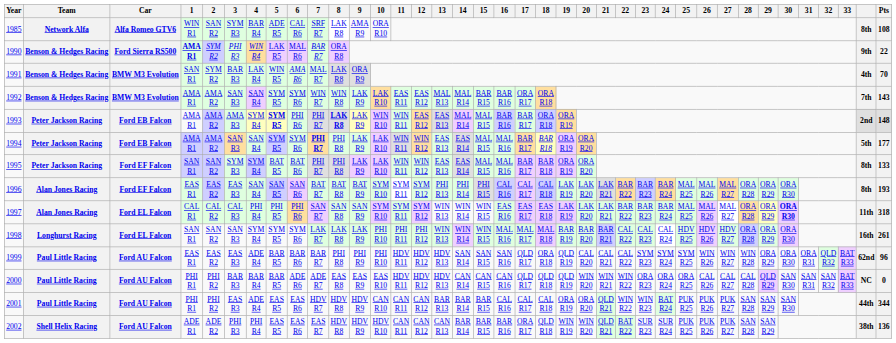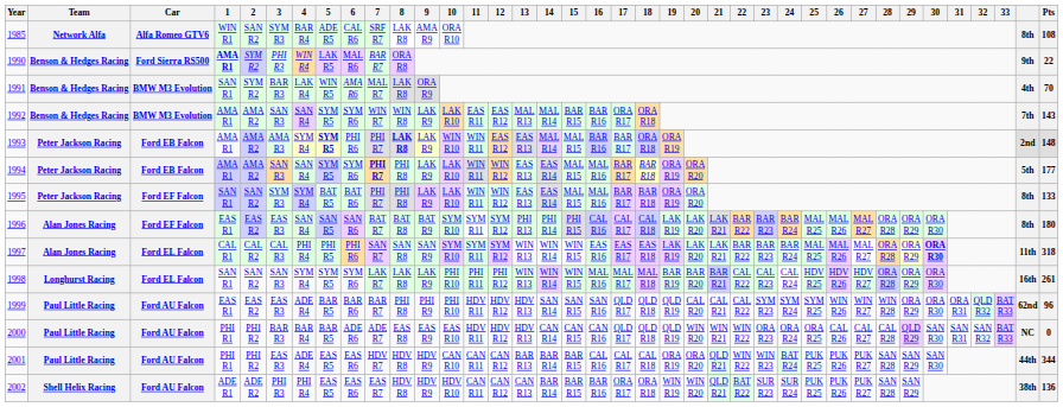 <table class="wikitable" style="text-align:center; font-size:75%">
 <tr>
 <th>Year</th>
 <th>Team</th>
 <th>Car</th>
 <th>1</th>
 <th>2</th>
 <th>3</th>
 <th>4</th>
 <th>5</th>
 <th>6</th>
 <th>7</th>
 <th>8</th>
 <th>9</th>
 <th>10</th>
 <th>11</th>
 <th>12</th>
 <th>13</th>
 <th>14</th>
 <th>15</th>
 <th>16</th>
 <th>17</th>
 <th>18</th>
 <th>19</th>
 <th>20</th>
 <th>21</th>
 <th>22</th>
 <th>23</th>
 <th>24</th>
 <th>25</th>
 <th>26</th>
 <th>27</th>
 <th>28</th>
 <th>29</th>
 <th>30</th>
 <th>31</th>
 <th>32</th>
 <th>33</th>
 <th></th>
 <th>Pts</th>
 </tr>
 <tr>
 <td><a href='#'>1985</a></td>
 <th nowrap><a href='#'>Network Alfa</a></th>
 <th nowrap><a href='#'>Alfa Romeo GTV6</a></th>
 <td style="background:#DFFFDF;"><a href='#'>WIN<br>R1</a><br></td>
 <td style="background:#DFFFDF;"><a href='#'>SAN<br>R2</a><br></td>
 <td style="background:#DFFFDF;"><a href='#'>SYM<br>R3</a><br></td>
 <td style="background:#DFFFDF;"><a href='#'>BAR<br>R4</a><br></td>
 <td style="background:#DFFFDF;"><a href='#'>ADE<br>R5</a><br></td>
 <td style="background:#DFFFDF;"><a href='#'>CAL<br>R6</a><br></td>
 <td style="background:#DFFFDF;"><a href='#'>SRF<br>R7</a><br></td>
 <td style="background:#FFFFFF;"><a href='#'>LAK<br>R8</a><br></td>
 <td><a href='#'>AMA<br>R9</a></td>
 <td><a href='#'>ORA<br>R10</a></td>
 <td colspan=23></td>
 <th>8th</th>
 <th>108</th>
 </tr>
 <tr>
 <td><a href='#'>1990</a></td>
 <th nowrap><a href='#'>Benson & Hedges Racing</a></th>
 <th nowrap><a href='#'>Ford Sierra RS500</a></th>
 <td style="background:#DFFFDF;"><strong><a href='#'>AMA<br>R1</a></strong><br></td>
 <td style="background:#CFCFFF;"><em><a href='#'>SYM<br>R2</a></em><br></td>
 <td style="background:#DFFFDF;"><em><a href='#'>PHI<br>R3</a></em><br></td>
 <td style="background:#ffdf9f;"><em><a href='#'>WIN<br>R4</a></em><br></td>
 <td style="background:#EFCFFF;"><a href='#'>LAK<br>R5</a><br></td>
 <td style="background:#EFCFFF;"><a href='#'>MAL<br>R6</a><br></td>
 <td style="background:#DFFFDF;"><em><a href='#'>BAR<br>R7</a></em><br></td>
 <td style="background:#EFCFFF;"><a href='#'>ORA<br>R8</a><br></td>
 <td colspan=25></td>
 <th>9th</th>
 <th>22</th>
 </tr>
 <tr>
 <td><a href='#'>1991</a></td>
 <th nowrap><a href='#'>Benson & Hedges Racing</a></th>
 <th nowrap><a href='#'>BMW M3 Evolution</a></th>
 <td style="background:#DFFFDF;"><a href='#'>SAN<br>R1</a><br></td>
 <td style="background:#DFFFDF;"><a href='#'>SYM<br>R2</a><br></td>
 <td style="background:#DFFFDF;"><a href='#'>BAR<br>R3</a><br></td>
 <td style="background:#DFFFDF;"><a href='#'>LAK<br>R4</a><br></td>
 <td style="background:#DFFFDF;"><a href='#'>WIN<br>R5</a><br></td>
 <td style="background:#DFFFDF;"><em><a href='#'>AMA<br>R6</a></em><br></td>
 <td style="background:#DFFFDF;"><a href='#'>MAL<br>R7</a><br></td>
 <td style="background:#DFDFDF;"><a href='#'>LAK<br>R8</a><br></td>
 <td style="background:#DFDFDF;"><a href='#'>ORA<br>R9</a><br></td>
 <td colspan=24></td>
 <th>4th</th>
 <th>70</th>
 </tr>
 <tr>
 <td><a href='#'>1992</a></td>
 <th nowrap><a href='#'>Benson & Hedges Racing</a></th>
 <th nowrap><a href='#'>BMW M3 Evolution</a></th>
 <td style="background:#DFFFDF;"><a href='#'>AMA<br>R1</a><br></td>
 <td style="background:#DFFFDF;"><a href='#'>AMA<br>R2</a><br></td>
 <td style="background:#DFFFDF;"><a href='#'>SAN<br>R3</a><br></td>
 <td style="background:#EFCFFF;"><a href='#'>SAN<br>R4</a><br></td>
 <td style="background:#DFFFDF;"><a href='#'>SYM<br>R5</a><br></td>
 <td style="background:#DFFFDF;"><a href='#'>SYM<br>R6</a><br></td>
 <td style="background:#DFFFDF;"><a href='#'>WIN<br>R7</a><br></td>
 <td style="background:#DFFFDF;"><a href='#'>WIN<br>R8</a><br></td>
 <td style="background:#DFFFDF;"><a href='#'>LAK<br>R9</a><br></td>
 <td style="background:#ffdf9f;"><a href='#'>LAK<br>R10</a><br></td>
 <td style="background:#DFFFDF;"><a href='#'>EAS<br>R11</a><br></td>
 <td style="background:#DFFFDF;"><a href='#'>EAS<br>R12</a><br></td>
 <td style="background:#DFFFDF;"><a href='#'>MAL<br>R13</a><br></td>
 <td style="background:#DFFFDF;"><a href='#'>MAL<br>R14</a><br></td>
 <td style="background:#DFFFDF;"><a href='#'>BAR<br>R15</a><br></td>
 <td style="background:#DFFFDF;"><a href='#'>BAR<br>R16</a><br></td>
 <td style="background:#DFFFDF;"><a href='#'>ORA<br>R17</a><br></td>
 <td style="background:#ffdf9f;"><a href='#'>ORA<br>R18</a><br></td>
 <td colspan=15></td>
 <th>7th</th>
 <th>143</th>
 </tr>
 <tr>
 <td><a href='#'>1993</a></td>
 <th nowrap><a href='#'>Peter Jackson Racing</a></th>
 <th nowrap><a href='#'>Ford EB Falcon</a></th>
 <td><a href='#'>AMA<br>R1</a></td>
 <td style="background:#CFCFFF;"><a href='#'>AMA<br>R2</a><br></td>
 <td style="background:#DFFFDF;"><a href='#'>AMA<br>R3</a><br></td>
 <td style="background:#FFFFBF;"><a href='#'>SYM<br>R4</a><br></td>
 <td style="background:#FFFFBF;"><strong><a href='#'>SYM<br>R5</a></strong><br></td>
 <td style="background:#DFFFDF;"><a href='#'>PHI<br>R6</a><br></td>
 <td style="background:#DFDFDF;"><a href='#'>PHI<br>R7</a><br></td>
 <td style="background:#DFDFDF;"><strong><a href='#'>LAK<br>R8</a></strong><br></td>
 <td style="background:#FFFFBF;"><a href='#'>LAK<br>R9</a><br></td>
 <td style="background:#EFCFFF;"><a href='#'>WIN<br>R10</a><br></td>
 <td style="background:#DFFFDF;"><a href='#'>WIN<br>R11</a><br></td>
 <td style="background:#ffdf9f;"><a href='#'>EAS<br>R12</a><br></td>
 <td style="background:#DFDFDF;"><a href='#'>EAS<br>R13</a><br></td>
 <td style="background:#EFCFFF;"><a href='#'>MAL<br>R14</a><br></td>
 <td style="background:#DFFFDF;"><a href='#'>MAL<br>R15</a><br></td>
 <td style="background:#CFCFFF;"><a href='#'>BAR<br>R16</a><br></td>
 <td style="background:#DFFFDF;"><a href='#'>BAR<br>R17</a><br></td>
 <td style="background:#CFCFFF;"><a href='#'>ORA<br>R18</a><br></td>
 <td style="background:#ffdf9f;"><a href='#'>ORA<br>R19</a><br></td>
 <td colspan=14></td>
 <th style="background:#dfdfdf;">2nd</th>
 <th style="background:#dfdfdf;">148</th>
 </tr>
 <tr>
 <td><a href='#'>1994</a></td>
 <th nowrap><a href='#'>Peter Jackson Racing</a></th>
 <th nowrap><a href='#'>Ford EB Falcon</a></th>
 <td style="background:#CFCFFF;"><a href='#'>AMA<br>R1</a><br></td>
 <td style="background:#CFCFFF;"><a href='#'>AMA<br>R2</a><br></td>
 <td style="background:#ffdf9f;"><a href='#'>SAN<br>R3</a><br></td>
 <td style="background:#DFFFDF;"><a href='#'>SAN<br>R4</a><br></td>
 <td style="background:#CFCFFF;"><a href='#'>SYM<br>R5</a><br></td>
 <td style="background:#DFFFDF;"><a href='#'>SYM<br>R6</a><br></td>
 <td style="background:#ffdf9f;"><strong><a href='#'>PHI<br>R7</a></strong><br></td>
 <td style="background:#DFFFDF;"><a href='#'>PHI<br>R8</a><br></td>
 <td style="background:#DFFFDF;"><a href='#'>LAK<br>R9</a><br></td>
 <td style="background:#EFCFFF;"><a href='#'>LAK<br>R10</a><br></td>
 <td style="background:#DFDFDF;"><a href='#'>WIN<br>R11</a><br></td>
 <td style="background:#ffdf9f;"><a href='#'>WIN<br>R12</a><br></td>
 <td style="background:#DFFFDF;"><a href='#'>EAS<br>R13</a><br></td>
 <td style="background:#DFDFDF;"><a href='#'>EAS<br>R14</a><br></td>
 <td style="background:#DFFFDF;"><a href='#'>MAL<br>R15</a><br></td>
 <td style="background:#DFFFDF;"><a href='#'>MAL<br>R16</a><br></td>
 <td style="background:#ffdf9f;"><a href='#'>BAR<br>R17</a><br></td>
 <td style="background:#FFFFBF;"><em><a href='#'>BAR<br>R18</a></em><br></td>
 <td style="background:#EFCFFF;"><a href='#'>ORA<br>R19</a><br></td>
 <td style="background:#ffdf9f;"><a href='#'>ORA<br>R20</a><br></td>
 <td colspan=13></td>
 <th>5th</th>
 <th>177</th>
 </tr>
 <tr>
 <td><a href='#'>1995</a></td>
 <th nowrap><a href='#'>Peter Jackson Racing</a></th>
 <th nowrap><a href='#'>Ford EF Falcon</a></th>
 <td style="background:#CFCFFF;"><a href='#'>SAN<br>R1</a><br></td>
 <td style="background:#CFCFFF;"><a href='#'>SAN<br>R2</a><br></td>
 <td style="background:#DFFFDF;"><a href='#'>SYM<br>R3</a><br></td>
 <td style="background:#CFCFFF;"><a href='#'>SYM<br>R4</a><br></td>
 <td style="background:#DFFFDF;"><a href='#'>BAT<br>R5</a><br></td>
 <td style="background:#DFFFDF;"><a href='#'>BAT<br>R6</a><br></td>
 <td style="background:#DFDFDF;"><a href='#'>PHI<br>R7</a><br></td>
 <td style="background:#DFDFDF;"><a href='#'>PHI<br>R8</a><br></td>
 <td style="background:#EFCFFF;"><a href='#'>LAK<br>R9</a><br></td>
 <td style="background:#EFCFFF;"><a href='#'>LAK<br>R10</a><br></td>
 <td style="background:#DFFFDF;"><a href='#'>WIN<br>R11</a><br></td>
 <td style="background:#DFFFDF;"><a href='#'>WIN<br>R12</a><br></td>
 <td style="background:#DFFFDF;"><a href='#'>EAS<br>R13</a><br></td>
 <td style="background:#DFDFDF;"><a href='#'>EAS<br>R14</a><br></td>
 <td style="background:#DFFFDF;"><a href='#'>MAL<br>R15</a><br></td>
 <td style="background:#DFFFDF;"><a href='#'>MAL<br>R16</a><br></td>
 <td style="background:#EFCFFF;"><a href='#'>BAR<br>R17</a><br></td>
 <td style="background:#EFCFFF;"><a href='#'>BAR<br>R18</a><br></td>
 <td style="background:#EFCFFF;"><a href='#'>ORA<br>R19</a><br></td>
 <td style="background:#DFFFDF;"><a href='#'>ORA<br>R20</a><br></td>
 <td colspan=13></td>
 <th>8th</th>
 <th>133</th>
 </tr>
 <tr>
 <td><a href='#'>1996</a></td>
 <th nowrap><a href='#'>Alan Jones Racing</a></th>
 <th nowrap><a href='#'>Ford EF Falcon</a></th>
 <td style="background:#DFFFDF;"><a href='#'>EAS<br>R1</a><br></td>
 <td style="background:#CFCFFF;"><a href='#'>EAS<br>R2</a><br></td>
 <td style="background:#DFFFDF;"><a href='#'>EAS<br>R3</a><br></td>
 <td style="background:#DFFFDF;"><a href='#'>SAN<br>R4</a><br></td>
 <td style="background:#CFCFFF;"><a href='#'>SAN<br>R5</a><br></td>
 <td style="background:#EFCFFF;"><a href='#'>SAN<br>R6</a><br></td>
 <td style="background:#DFFFDF;"><a href='#'>BAT<br>R7</a><br></td>
 <td style="background:#DFFFDF;"><a href='#'>BAT<br>R8</a><br></td>
 <td style="background:#DFFFDF;"><a href='#'>BAT<br>R9</a><br></td>
 <td style="background:#DFFFDF;"><a href='#'>SYM<br>R10</a><br></td>
 <td style="background:#FFFFFF;"><a href='#'>SYM<br>R11</a><br></td>
 <td style="background:#DFFFDF;"><a href='#'>SYM<br>R12</a><br></td>
 <td style="background:#DFFFDF;"><a href='#'>PHI<br>R13</a><br></td>
 <td style="background:#DFFFDF;"><a href='#'>PHI<br>R14</a><br></td>
 <td style="background:#DFDFDF;"><a href='#'>PHI<br>R15</a><br></td>
 <td style="background:#CFCFFF;"><a href='#'>CAL<br>R16</a><br></td>
 <td style="background:#EFCFFF;"><a href='#'>CAL<br>R17</a><br></td>
 <td style="background:#CFCFFF;"><a href='#'>CAL<br>R18</a><br></td>
 <td style="background:#DFFFDF;"><a href='#'>LAK<br>R19</a><br></td>
 <td style="background:#DFFFDF;"><a href='#'>LAK<br>R20</a><br></td>
 <td style="background:#DFDFDF;"><a href='#'>LAK<br>R21</a><br></td>
 <td style="background:#ffdf9f;"><a href='#'>BAR<br>R22</a><br></td>
 <td style="background:#CFCFFF;"><a href='#'>BAR<br>R23</a><br></td>
 <td style="background:#ffdf9f;"><a href='#'>BAR<br>R24</a><br></td>
 <td style="background:#DFFFDF;"><a href='#'>MAL<br>R25</a><br></td>
 <td style="background:#DFFFDF;"><a href='#'>MAL<br>R26</a><br></td>
 <td style="background:#ffdf9f;"><a href='#'>MAL<br>R27</a><br></td>
 <td style="background:#DFFFDF;"><a href='#'>ORA<br>R28</a><br></td>
 <td style="background:#DFFFDF;"><a href='#'>ORA<br>R29</a><br></td>
 <td style="background:#DFFFDF;"><a href='#'>ORA<br>R30</a><br></td>
 <td colspan=3></td>
 <th>8th</th>
-<th>193</th>
+<th>180</th>
 </tr>
 <tr>
 <td><a href='#'>1997</a></td>
 <th nowrap><a href='#'>Alan Jones Racing</a></th>
 <th nowrap><a href='#'>Ford EL Falcon</a></th>
 <td style="background:#DFFFDF;"><a href='#'>CAL<br>R1</a><br></td>
 <td style="background:#DFFFDF;"><a href='#'>CAL<br>R2</a><br></td>
 <td style="background:#DFFFDF;"><a href='#'>CAL<br>R3</a><br></td>
 <td style="background:#DFFFDF;"><a href='#'>PHI<br>R4</a><br></td>
 <td style="background:#DFFFDF;"><a href='#'>PHI<br>R5</a><br></td>
 <td style="background:#ffdf9f;"><a href='#'>PHI<br>R6</a><br></td>
 <td style="background:#EFCFFF;"><a href='#'>SAN<br>R7</a><br></td>
 <td style="background:#DFFFDF;"><a href='#'>SAN<br>R8</a><br></td>
 <td style="background:#DFFFDF;"><a href='#'>SAN<br>R9</a><br></td>
 <td style="background:#EFCFFF;"><a href='#'>SYM<br>R10</a><br></td>
 <td style="background:#DFFFDF;"><a href='#'>SYM<br>R11</a><br></td>
 <td style="background:#EFCFFF;"><a href='#'>SYM<br>R12</a><br></td>
 <td><a href='#'>WIN<br>R13</a></td>
 <td><a href='#'>WIN<br>R14</a></td>
 <td><a href='#'>WIN<br>R15</a></td>
 <td style="background:#DFFFDF;"><a href='#'>EAS<br>R16</a><br></td>
 <td style="background:#EFCFFF;"><a href='#'>EAS<br>R17</a><br></td>
 <td style="background:#EFCFFF;"><a href='#'>EAS<br>R18</a><br></td>
 <td style="background:#EFCFFF;"><a href='#'>LAK<br>R19</a><br></td>
 <td style="background:#DFFFDF;"><a href='#'>LAK<br>R20</a><br></td>
 <td style="background:#DFFFDF;"><a href='#'>LAK<br>R21</a><br></td>
 <td style="background:#DFFFDF;"><a href='#'>BAR<br>R22</a><br></td>
 <td style="background:#DFFFDF;"><a href='#'>BAR<br>R23</a><br></td>
 <td style="background:#DFFFDF;"><a href='#'>BAR<br>R24</a><br></td>
 <td style="background:#DFFFDF;"><a href='#'>MAL<br>R25</a><br></td>
 <td style="background:#EFCFFF;"><a href='#'>MAL<br>R26</a><br></td>
 <td style="background:#FFFFFF;"><a href='#'>MAL<br>R27</a><br></td>
 <td style="background:#ffdf9f;"><a href='#'>ORA<br>R28</a><br></td>
 <td style="background:#FFFFBF;"><a href='#'>ORA<br>R29</a><br></td>
 <td style="background:#EFCFFF;"><strong><a href='#'>ORA<br>R30</a></strong><br></td>
 <td colspan=3></td>
 <th>11th</th>
 <th>318</th>
 </tr>
 <tr>
 <td><a href='#'>1998</a></td>
 <th nowrap><a href='#'>Longhurst Racing</a></th>
 <th nowrap><a href='#'>Ford EL Falcon</a></th>
 <td><a href='#'>SAN<br>R1</a></td>
 <td><a href='#'>SAN<br>R2</a></td>
 <td><a href='#'>SAN<br>R3</a></td>
 <td><a href='#'>SYM<br>R4</a></td>
 <td><a href='#'>SYM<br>R5</a></td>
 <td><a href='#'>SYM<br>R6</a></td>
 <td style="background:#DFFFDF;"><a href='#'>LAK<br>R7</a><br></td>
 <td style="background:#DFFFDF;"><a href='#'>LAK<br>R8</a><br></td>
 <td style="background:#DFFFDF;"><a href='#'>LAK<br>R9</a><br></td>
 <td style="background:#DFFFDF;"><a href='#'>PHI<br>R10</a><br></td>
 <td style="background:#DFFFDF;"><a href='#'>PHI<br>R11</a><br></td>
 <td style="background:#DFFFDF;"><a href='#'>PHI<br>R12</a><br></td>
 <td style="background:#DFFFDF;"><a href='#'>WIN<br>R13</a><br></td>
 <td style="background:#EFCFFF;"><a href='#'>WIN<br>R14</a><br></td>
 <td style="background:#DFFFDF;"><a href='#'>WIN<br>R15</a><br></td>
 <td style="background:#DFFFDF;"><a href='#'>MAL<br>R16</a><br></td>
 <td style="background:#DFFFDF;"><a href='#'>MAL<br>R17</a><br></td>
 <td style="background:#EFCFFF;"><a href='#'>MAL<br>R18</a><br></td>
 <td style="background:#DFFFDF;"><a href='#'>BAR<br>R19</a><br></td>
 <td style="background:#DFFFDF;"><a href='#'>BAR<br>R20</a><br></td>
 <td style="background:#CFCFFF;"><a href='#'>BAR<br>R21</a><br></td>
 <td style="background:#DFFFDF;"><a href='#'>CAL<br>R22</a><br></td>
 <td style="background:#DFFFDF;"><a href='#'>CAL<br>R23</a><br></td>
 <td style="background:#FFFFFF;"><a href='#'>CAL<br>R24</a><br></td>
 <td style="background:#DFFFDF;"><a href='#'>HDV<br>R25</a><br></td>
 <td style="background:#EFCFFF;"><a href='#'>HDV<br>R26</a><br></td>
 <td style="background:#DFFFDF;"><a href='#'>HDV<br>R27</a><br></td>
 <td style="background:#CFCFFF;"><a href='#'>ORA<br>R28</a><br></td>
 <td style="background:#DFFFDF;"><a href='#'>ORA<br>R29</a><br></td>
 <td style="background:#EFCFFF;"><a href='#'>ORA<br>R30</a><br></td>
 <td colspan=3></td>
 <th>16th</th>
 <th>261</th>
 </tr>
 <tr>
 <td><a href='#'>1999</a></td>
 <th nowrap><a href='#'>Paul Little Racing</a></th>
 <th nowrap><a href='#'>Ford AU Falcon</a></th>
 <td><a href='#'>EAS<br>R1</a></td>
 <td><a href='#'>EAS<br>R2</a></td>
 <td><a href='#'>EAS<br>R3</a></td>
 <td><a href='#'>ADE<br>R4</a></td>
 <td><a href='#'>BAR<br>R5</a></td>
 <td><a href='#'>BAR<br>R6</a></td>
 <td><a href='#'>BAR<br>R7</a></td>
 <td><a href='#'>PHI<br>R8</a></td>
 <td><a href='#'>PHI<br>R9</a></td>
 <td><a href='#'>PHI<br>R10</a></td>
 <td><a href='#'>HDV<br>R11</a></td>
 <td><a href='#'>HDV<br>R12</a></td>
 <td><a href='#'>HDV<br>R13</a></td>
 <td><a href='#'>SAN<br>R14</a></td>
 <td><a href='#'>SAN<br>R15</a></td>
 <td><a href='#'>SAN<br>R16</a></td>
 <td><a href='#'>QLD<br>R17</a></td>
-<td><a href='#'>ORA<br>R18</a></td>
+<td><a href='#'>QLD<br>R18</a></td>
 <td><a href='#'>QLD<br>R19</a></td>
 <td><a href='#'>CAL<br>R20</a></td>
 <td><a href='#'>CAL<br>R21</a></td>
 <td><a href='#'>CAL<br>R22</a></td>
 <td><a href='#'>SYM<br>R23</a></td>
 <td><a href='#'>SYM<br>R24</a></td>
 <td><a href='#'>SYM<br>R25</a></td>
 <td><a href='#'>WIN<br>R26</a></td>
 <td><a href='#'>WIN<br>R27</a></td>
 <td><a href='#'>WIN<br>R28</a></td>
 <td><a href='#'>ORA<br>R29</a></td>
 <td><a href='#'>ORA<br>R30</a></td>
 <td><a href='#'>ORA<br>R31</a></td>
 <td style="background:#DFFFDF;"><a href='#'>QLD<br>R32</a><br></td>
 <td style="background:#EFCFFF;"><a href='#'>BAT<br>R33</a><br></td>
 <th>62nd</th>
 <th>96</th>
 </tr>
 <tr>
 <td><a href='#'>2000</a></td>
 <th nowrap><a href='#'>Paul Little Racing</a></th>
 <th nowrap><a href='#'>Ford AU Falcon</a></th>
 <td><a href='#'>PHI<br>R1</a></td>
 <td><a href='#'>PHI<br>R2</a></td>
 <td><a href='#'>BAR<br>R3</a></td>
 <td><a href='#'>BAR<br>R4</a></td>
 <td><a href='#'>BAR<br>R5</a></td>
 <td><a href='#'>ADE<br>R6</a></td>
 <td><a href='#'>ADE<br>R7</a></td>
 <td><a href='#'>EAS<br>R8</a></td>
 <td><a href='#'>EAS<br>R9</a></td>
 <td><a href='#'>EAS<br>R10</a></td>
 <td><a href='#'>HDV<br>R11</a></td>
 <td><a href='#'>HDV<br>R12</a></td>
 <td><a href='#'>HDV<br>R13</a></td>
 <td><a href='#'>CAN<br>R14</a></td>
 <td><a href='#'>CAN<br>R15</a></td>
 <td><a href='#'>CAN<br>R16</a></td>
 <td><a href='#'>QLD<br>R17</a></td>
 <td><a href='#'>QLD<br>R18</a></td>
 <td><a href='#'>QLD<br>R19</a></td>
 <td><a href='#'>WIN<br>R20</a></td>
 <td><a href='#'>WIN<br>R21</a></td>
 <td><a href='#'>WIN<br>R22</a></td>
 <td><a href='#'>ORA<br>R23</a></td>
 <td><a href='#'>ORA<br>R24</a></td>
 <td><a href='#'>ORA<br>R25</a></td>
 <td><a href='#'>CAL<br>R26</a></td>
 <td><a href='#'>CAL<br>R27</a></td>
 <td><a href='#'>CAL<br>R28</a></td>
 <td style="background:#EFCFFF;"><a href='#'>QLD<br>R29</a><br></td>
 <td><a href='#'>SAN<br>R30</a></td>
 <td><a href='#'>SAN<br>R31</a></td>
 <td><a href='#'>SAN<br>R32</a></td>
 <td style="background:#EFCFFF;"><a href='#'>BAT<br>R33</a><br></td>
 <th>NC</th>
 <th>0</th>
 </tr>
 <tr>
 <td><a href='#'>2001</a></td>
 <th nowrap><a href='#'>Paul Little Racing</a></th>
 <th nowrap><a href='#'>Ford AU Falcon</a></th>
 <td><a href='#'>PHI<br>R1</a></td>
 <td><a href='#'>PHI<br>R2</a></td>
 <td><a href='#'>EAS<br>R3</a></td>
 <td><a href='#'>ADE<br>R4</a></td>
 <td><a href='#'>EAS<br>R5</a></td>
 <td><a href='#'>EAS<br>R6</a></td>
 <td><a href='#'>HDV<br>R7</a></td>
 <td><a href='#'>HDV<br>R8</a></td>
 <td><a href='#'>HDV<br>R9</a></td>
 <td><a href='#'>CAN<br>R10</a></td>
 <td><a href='#'>CAN<br>R11</a></td>
 <td><a href='#'>CAN<br>R12</a></td>
 <td><a href='#'>BAR<br>R13</a></td>
 <td><a href='#'>BAR<br>R14</a></td>
 <td><a href='#'>BAR<br>R15</a></td>
 <td><a href='#'>CAL<br>R16</a></td>
 <td><a href='#'>CAL<br>R17</a></td>
 <td><a href='#'>CAL<br>R18</a></td>
 <td><a href='#'>ORA<br>R19</a></td>
 <td><a href='#'>ORA<br>R20</a></td>
 <td style="background:#DFFFDF;"><a href='#'>QLD<br>R21</a><br></td>
 <td><a href='#'>WIN<br>R22</a></td>
 <td><a href='#'>WIN<br>R23</a></td>
 <td style="background:#DFFFDF;"><a href='#'>BAT<br>R24</a><br></td>
 <td><a href='#'>PUK<br>R25</a></td>
 <td><a href='#'>PUK<br>R26</a></td>
 <td><a href='#'>PUK<br>R27</a></td>
 <td><a href='#'>SAN<br>R28</a></td>
 <td><a href='#'>SAN<br>R29</a></td>
 <td><a href='#'>SAN<br>R30</a></td>
 <td colspan=3></td>
 <th>44th</th>
 <th>344</th>
 </tr>
 <tr>
 <td><a href='#'>2002</a></td>
 <th nowrap><a href='#'>Shell Helix Racing</a></th>
 <th nowrap><a href='#'>Ford AU Falcon</a></th>
 <td><a href='#'>ADE<br>R1</a></td>
 <td><a href='#'>ADE<br>R2</a></td>
 <td><a href='#'>PHI<br>R3</a></td>
 <td><a href='#'>PHI<br>R4</a></td>
 <td><a href='#'>EAS<br>R5</a></td>
 <td><a href='#'>EAS<br>R6</a></td>
 <td><a href='#'>EAS<br>R7</a></td>
 <td><a href='#'>HDV<br>R8</a></td>
 <td><a href='#'>HDV<br>R9</a></td>
 <td><a href='#'>HDV<br>R10</a></td>
 <td><a href='#'>CAN<br>R11</a></td>
 <td><a href='#'>CAN<br>R12</a></td>
 <td><a href='#'>CAN<br>R13</a></td>
 <td><a href='#'>BAR<br>R14</a></td>
 <td><a href='#'>BAR<br>R15</a></td>
 <td><a href='#'>BAR<br>R16</a></td>
 <td><a href='#'>ORA<br>R17</a></td>
-<td><a href='#'>QLD<br>R18</a></td>
+<td><a href='#'>ORA<br>R18</a></td>
 <td><a href='#'>WIN<br>R19</a></td>
 <td><a href='#'>WIN<br>R20</a></td>
 <td style="background:#DFFFDF;"><a href='#'>QLD<br>R21</a><br></td>
 <td style="background:#DFFFDF;"><a href='#'>BAT<br>R22</a><br></td>
 <td><a href='#'>SUR<br>R23</a></td>
 <td><a href='#'>SUR<br>R24</a></td>
 <td><a href='#'>PUK<br>R25</a></td>
 <td><a href='#'>PUK<br>R26</a></td>
 <td><a href='#'>PUK<br>R27</a></td>
 <td><a href='#'>SAN<br>R28</a></td>
 <td><a href='#'>SAN<br>R29</a></td>
 <td colspan=4></td>
 <th>38th</th>
 <th>136</th>
 </tr>
 </table>
